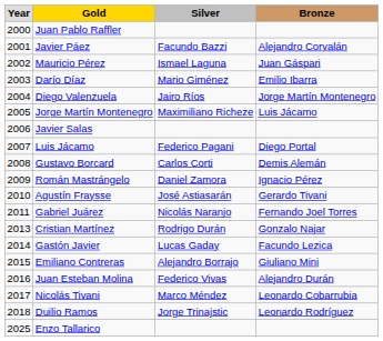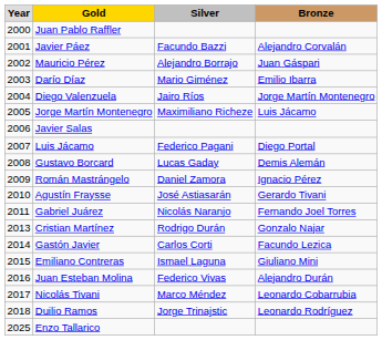 <table class="wikitable sortable alternance" style="font-size:95%">
 <tr>
 <td style="background:#DDDDDD; font-weight:bold; text-align:center;">Year</td>
 <td style="background:gold; font-weight:bold; text-align:center;">Gold</td>
 <td style="background:silver; font-weight:bold; text-align:center;">Silver</td>
 <td style="background:#cc9966; font-weight:bold; text-align:center;">Bronze</td>
 </tr>
 <tr>
 <td>2000</td>
 <td><a href='#'>Juan Pablo Raffler</a></td>
 <td></td>
 <td></td>
 </tr>
 <tr>
 <td>2001</td>
 <td><a href='#'>Javier Páez</a></td>
 <td><a href='#'>Facundo Bazzi</a></td>
 <td><a href='#'>Alejandro Corvalán</a></td>
 </tr>
 <tr>
 <td>2002</td>
 <td><a href='#'>Mauricio Pérez</a></td>
-<td><a href='#'>Ismael Laguna</a></td>
+<td><a href='#'>Alejandro Borrajo</a></td>
 <td><a href='#'>Juan Gáspari</a></td>
 </tr>
 <tr>
 <td>2003</td>
 <td><a href='#'>Darío Díaz</a></td>
 <td><a href='#'>Mario Giménez</a></td>
 <td><a href='#'>Emilio Ibarra</a></td>
 </tr>
 <tr>
 <td>2004</td>
 <td><a href='#'>Diego Valenzuela</a></td>
 <td><a href='#'>Jairo Ríos</a></td>
 <td><a href='#'>Jorge Martín Montenegro</a></td>
 </tr>
 <tr>
 <td>2005</td>
 <td><a href='#'>Jorge Martín Montenegro</a></td>
 <td><a href='#'>Maximiliano Richeze</a></td>
 <td><a href='#'>Luis Jácamo</a></td>
 </tr>
 <tr>
 <td>2006</td>
 <td><a href='#'>Javier Salas</a></td>
 <td></td>
 <td></td>
 </tr>
 <tr>
 <td>2007</td>
 <td><a href='#'>Luis Jácamo</a></td>
 <td><a href='#'>Federico Pagani</a></td>
 <td><a href='#'>Diego Portal</a></td>
 </tr>
 <tr>
 <td>2008</td>
 <td><a href='#'>Gustavo Borcard</a></td>
-<td><a href='#'>Carlos Corti</a></td>
+<td><a href='#'>Lucas Gaday</a></td>
 <td><a href='#'>Demis Alemán</a></td>
 </tr>
 <tr>
 <td>2009</td>
 <td><a href='#'>Román Mastrángelo</a></td>
 <td><a href='#'>Daniel Zamora</a></td>
 <td><a href='#'>Ignacio Pérez</a></td>
 </tr>
 <tr>
 <td>2010</td>
 <td><a href='#'>Agustín Fraysse</a></td>
 <td><a href='#'>José Astiasarán</a></td>
 <td><a href='#'>Gerardo Tivani</a></td>
 </tr>
 <tr>
 <td>2011</td>
 <td><a href='#'>Gabriel Juárez</a></td>
 <td><a href='#'>Nicolás Naranjo</a></td>
 <td><a href='#'>Fernando Joel Torres</a></td>
 </tr>
 <tr>
 <td>2013</td>
 <td><a href='#'>Cristian Martínez</a></td>
 <td><a href='#'>Rodrigo Durán</a></td>
 <td><a href='#'>Gonzalo Najar</a></td>
 </tr>
 <tr>
 <td>2014</td>
 <td><a href='#'>Gastón Javier</a></td>
-<td><a href='#'>Lucas Gaday</a></td>
+<td><a href='#'>Carlos Corti</a></td>
 <td><a href='#'>Facundo Lezica</a></td>
 </tr>
 <tr>
 <td>2015</td>
 <td><a href='#'>Emiliano Contreras</a></td>
-<td><a href='#'>Alejandro Borrajo</a></td>
+<td><a href='#'>Ismael Laguna</a></td>
 <td><a href='#'>Giuliano Mini</a></td>
 </tr>
 <tr>
 <td>2016</td>
 <td><a href='#'>Juan Esteban Molina</a></td>
 <td><a href='#'>Federico Vivas</a></td>
 <td><a href='#'>Alejandro Durán</a></td>
 </tr>
 <tr>
 <td>2017</td>
 <td><a href='#'>Nicolás Tivani</a></td>
 <td><a href='#'>Marco Méndez</a></td>
 <td><a href='#'>Leonardo Cobarrubia</a></td>
 </tr>
 <tr>
 <td>2018</td>
 <td><a href='#'>Duilio Ramos</a></td>
 <td><a href='#'>Jorge Trinajstic</a></td>
 <td><a href='#'>Leonardo Rodríguez</a></td>
 </tr>
 <tr>
 <td>2025</td>
 <td><a href='#'>Enzo Tallarico</a></td>
 <td><a href='#'></a></td>
 <td><a href='#'></a></td>
 </tr>
 </table>
